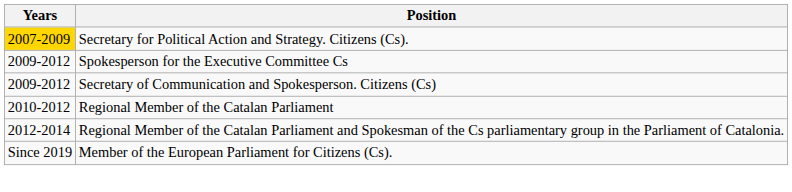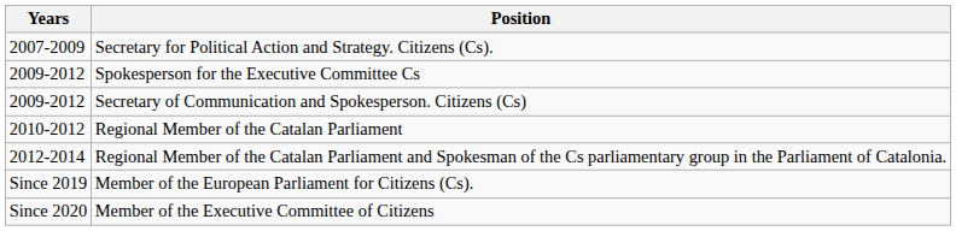 <table class="wikitable">
 <tr>
 <th>Years</th>
 <th>Position</th>
 </tr>
 <tr>
-<td style="background: gold;">2007-2009</td>
+<td>2007-2009</td>
 <td>Secretary for Political Action and Strategy. Citizens (Cs).</td>
 </tr>
 <tr>
 <td>2009-2012</td>
 <td>Spokesperson for the Executive Committee Cs</td>
 </tr>
 <tr>
 <td>2009-2012</td>
 <td>Secretary of Communication and Spokesperson. Citizens (Cs)</td>
 </tr>
 <tr>
 <td>2010-2012</td>
 <td>Regional Member of the Catalan Parliament</td>
 </tr>
 <tr>
 <td>2012-2014</td>
 <td>Regional Member of the Catalan Parliament and Spokesman of the Cs parliamentary group in the Parliament of Catalonia.</td>
 </tr>
 <tr>
 <td>Since 2019</td>
 <td>Member of the European Parliament for Citizens (Cs).</td>
 </tr>
+<tr>
+<td>Since 2020</td>
+<td>Member of the Executive Committee of Citizens</td>
+</tr>
 </table>
